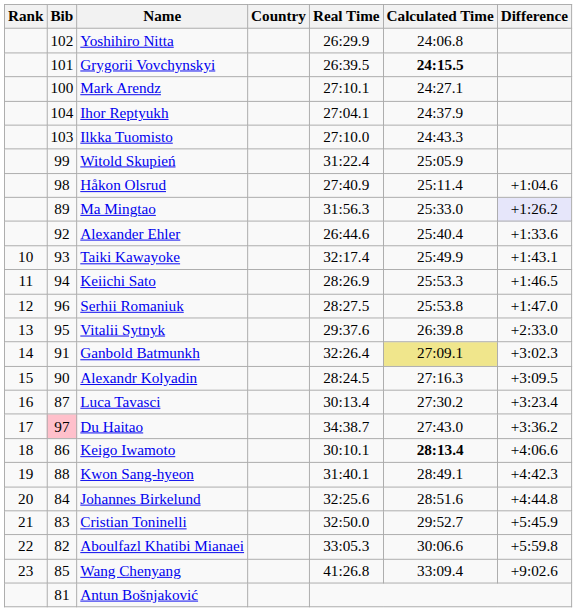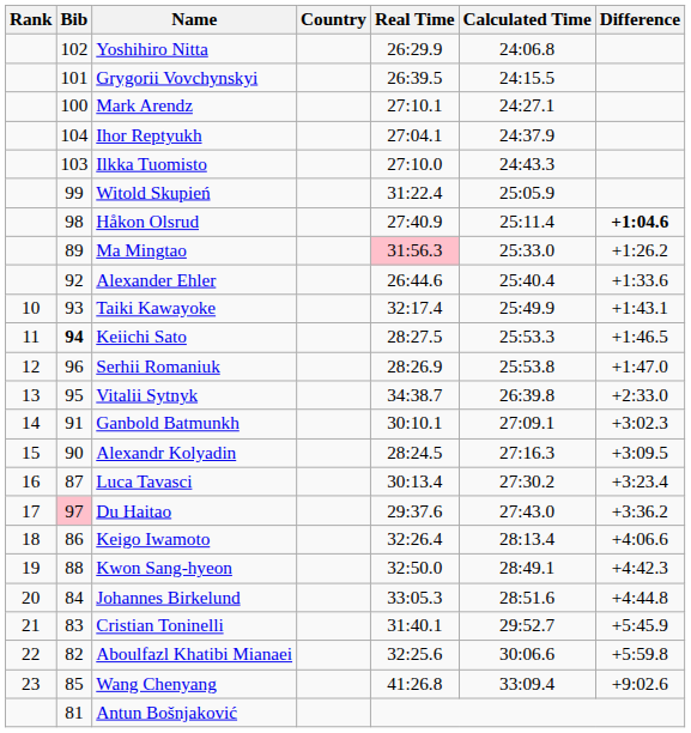 <table class="wikitable sortable" style="text-align:center">
 <tr>
 <th>Rank</th>
 <th>Bib</th>
 <th>Name</th>
 <th>Country</th>
 <th>Real Time</th>
 <th>Calculated Time</th>
 <th>Difference</th>
 </tr>
 <tr>
 <td></td>
 <td>102</td>
 <td align="left"><a href='#'>Yoshihiro Nitta</a></td>
 <td align="left"></td>
 <td>26:29.9</td>
 <td>24:06.8</td>
 <td></td>
 </tr>
 <tr>
 <td></td>
 <td>101</td>
 <td align="left"><a href='#'>Grygorii Vovchynskyi</a></td>
 <td align="left"></td>
 <td>26:39.5</td>
-<td><strong>24:15.5</strong></td>
+<td>24:15.5</td>
 <td></td>
 </tr>
 <tr>
 <td></td>
 <td>100</td>
 <td align="left"><a href='#'>Mark Arendz</a></td>
 <td align="left"></td>
 <td>27:10.1</td>
 <td>24:27.1</td>
 <td></td>
 </tr>
 <tr>
 <td></td>
 <td>104</td>
 <td align="left"><a href='#'>Ihor Reptyukh</a></td>
 <td align="left"></td>
 <td>27:04.1</td>
 <td>24:37.9</td>
 <td></td>
 </tr>
 <tr>
 <td></td>
 <td>103</td>
 <td align="left"><a href='#'>Ilkka Tuomisto</a></td>
 <td align="left"></td>
 <td>27:10.0</td>
 <td>24:43.3</td>
 <td></td>
 </tr>
 <tr>
 <td></td>
 <td>99</td>
 <td align="left"><a href='#'>Witold Skupień</a></td>
 <td align="left"></td>
 <td>31:22.4</td>
 <td>25:05.9</td>
 <td></td>
 </tr>
 <tr>
 <td></td>
 <td>98</td>
 <td align="left"><a href='#'>Håkon Olsrud</a></td>
 <td align="left"></td>
 <td>27:40.9</td>
 <td>25:11.4</td>
-<td>+1:04.6</td>
+<td><strong>+1:04.6</strong></td>
 </tr>
 <tr>
 <td></td>
 <td>89</td>
 <td align="left"><a href='#'>Ma Mingtao</a></td>
 <td align="left"></td>
-<td>31:56.3</td>
+<td style="background: pink;">31:56.3</td>
 <td>25:33.0</td>
-<td style="background: lavender;">+1:26.2</td>
+<td>+1:26.2</td>
 </tr>
 <tr>
 <td></td>
 <td>92</td>
 <td align="left"><a href='#'>Alexander Ehler</a></td>
 <td align="left"></td>
 <td>26:44.6</td>
 <td>25:40.4</td>
 <td>+1:33.6</td>
 </tr>
 <tr>
 <td>10</td>
 <td>93</td>
 <td align="left"><a href='#'>Taiki Kawayoke</a></td>
 <td align="left"></td>
 <td>32:17.4</td>
 <td>25:49.9</td>
 <td>+1:43.1</td>
 </tr>
 <tr>
 <td>11</td>
-<td>94</td>
+<td><strong>94</strong></td>
 <td align="left"><a href='#'>Keiichi Sato</a></td>
 <td align="left"></td>
-<td>28:26.9</td>
+<td>28:27.5</td>
 <td>25:53.3</td>
 <td>+1:46.5</td>
 </tr>
 <tr>
 <td>12</td>
 <td>96</td>
 <td align="left"><a href='#'>Serhii Romaniuk</a></td>
 <td align="left"></td>
-<td>28:27.5</td>
+<td>28:26.9</td>
 <td>25:53.8</td>
 <td>+1:47.0</td>
 </tr>
 <tr>
 <td>13</td>
 <td>95</td>
 <td align="left"><a href='#'>Vitalii Sytnyk</a></td>
 <td align="left"></td>
-<td>29:37.6</td>
+<td>34:38.7</td>
 <td>26:39.8</td>
 <td>+2:33.0</td>
 </tr>
 <tr>
 <td>14</td>
 <td>91</td>
 <td align="left"><a href='#'>Ganbold Batmunkh</a></td>
 <td align="left"></td>
-<td>32:26.4</td>
-<td style="background: khaki;">27:09.1</td>
+<td>30:10.1</td>
+<td>27:09.1</td>
 <td>+3:02.3</td>
 </tr>
 <tr>
 <td>15</td>
 <td>90</td>
 <td align="left"><a href='#'>Alexandr Kolyadin</a></td>
 <td align="left"></td>
 <td>28:24.5</td>
 <td>27:16.3</td>
 <td>+3:09.5</td>
 </tr>
 <tr>
 <td>16</td>
 <td>87</td>
 <td align="left"><a href='#'>Luca Tavasci</a></td>
 <td align="left"></td>
 <td>30:13.4</td>
 <td>27:30.2</td>
 <td>+3:23.4</td>
 </tr>
 <tr>
 <td>17</td>
 <td style="background: pink;">97</td>
 <td align="left"><a href='#'>Du Haitao</a></td>
 <td align="left"></td>
-<td>34:38.7</td>
+<td>29:37.6</td>
 <td>27:43.0</td>
 <td>+3:36.2</td>
 </tr>
 <tr>
 <td>18</td>
 <td>86</td>
 <td align="left"><a href='#'>Keigo Iwamoto</a></td>
 <td align="left"></td>
-<td>30:10.1</td>
-<td><strong>28:13.4</strong></td>
+<td>32:26.4</td>
+<td>28:13.4</td>
 <td>+4:06.6</td>
 </tr>
 <tr>
 <td>19</td>
 <td>88</td>
 <td align="left"><a href='#'>Kwon Sang-hyeon</a></td>
 <td align="left"></td>
-<td>31:40.1</td>
+<td>32:50.0</td>
 <td>28:49.1</td>
 <td>+4:42.3</td>
 </tr>
 <tr>
 <td>20</td>
 <td>84</td>
 <td align="left"><a href='#'>Johannes Birkelund</a></td>
 <td align="left"></td>
-<td>32:25.6</td>
+<td>33:05.3</td>
 <td>28:51.6</td>
 <td>+4:44.8</td>
 </tr>
 <tr>
 <td>21</td>
 <td>83</td>
 <td align="left"><a href='#'>Cristian Toninelli</a></td>
 <td align="left"></td>
-<td>32:50.0</td>
+<td>31:40.1</td>
 <td>29:52.7</td>
 <td>+5:45.9</td>
 </tr>
 <tr>
 <td>22</td>
 <td>82</td>
 <td align="left"><a href='#'>Aboulfazl Khatibi Mianaei</a></td>
 <td align="left"></td>
-<td>33:05.3</td>
+<td>32:25.6</td>
 <td>30:06.6</td>
 <td>+5:59.8</td>
 </tr>
 <tr>
 <td>23</td>
 <td>85</td>
 <td align="left"><a href='#'>Wang Chenyang</a></td>
 <td align="left"></td>
 <td>41:26.8</td>
 <td>33:09.4</td>
 <td>+9:02.6</td>
 </tr>
 <tr>
 <td></td>
 <td>81</td>
 <td align="left"><a href='#'>Antun Bošnjaković</a></td>
 <td align="left"></td>
 <td colspan="3"></td>
 </tr>
 </table>
